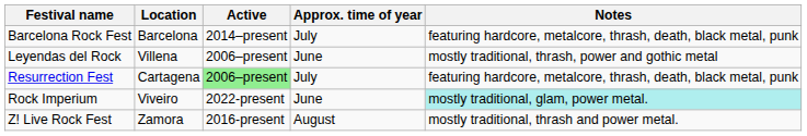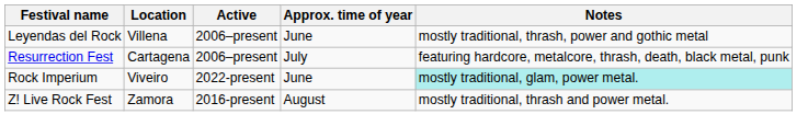 <table class="wikitable sortable">
 <tr>
 <th>Festival name</th>
 <th class="unsortable">Location</th>
 <th>Active</th>
 <th class="wikitable sortable">Approx. time of year</th>
 <th class="unsortable">Notes</th>
-</tr>
-<tr>
-<td>Barcelona Rock Fest</td>
-<td>Barcelona</td>
-<td>2014–present</td>
-<td>July</td>
-<td>featuring hardcore, metalcore, thrash, death, black metal, punk</td>
 </tr>
 <tr>
 <td>Leyendas del Rock</td>
 <td>Villena</td>
 <td>2006–present</td>
 <td>June</td>
 <td>mostly traditional,  thrash, power and gothic metal</td>
 </tr>
 <tr>
 <td><a href='#'>Resurrection Fest</a></td>
 <td>Cartagena</td>
-<td style="background: lightgreen;">2006–present</td>
+<td>2006–present</td>
 <td>July</td>
 <td>featuring hardcore, metalcore, thrash, death, black metal, punk</td>
 </tr>
 <tr>
 <td>Rock Imperium</td>
 <td>Viveiro</td>
 <td>2022-present</td>
 <td>June</td>
 <td style="background: paleturquoise;">mostly traditional, glam, power metal.</td>
 </tr>
 <tr>
 <td>Z! Live Rock Fest</td>
 <td>Zamora</td>
 <td>2016-present</td>
 <td>August</td>
 <td>mostly traditional, thrash and power metal.</td>
 </tr>
 </table>
